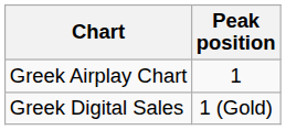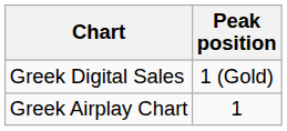 <table class="wikitable sortable">
 <tr>
 <th>Chart</th>
 <th>Peak<br>position</th>
 </tr>
 <tr>
+<td>Greek Digital Sales</td>
+<td align="center">1 (Gold)</td>
+</tr>
+<tr>
 <td>Greek Airplay Chart</td>
 <td align="center">1</td>
 </tr>
-<tr>
-<td>Greek Digital Sales</td>
-<td align="center">1 (Gold)</td>
-</tr>
 </table>
